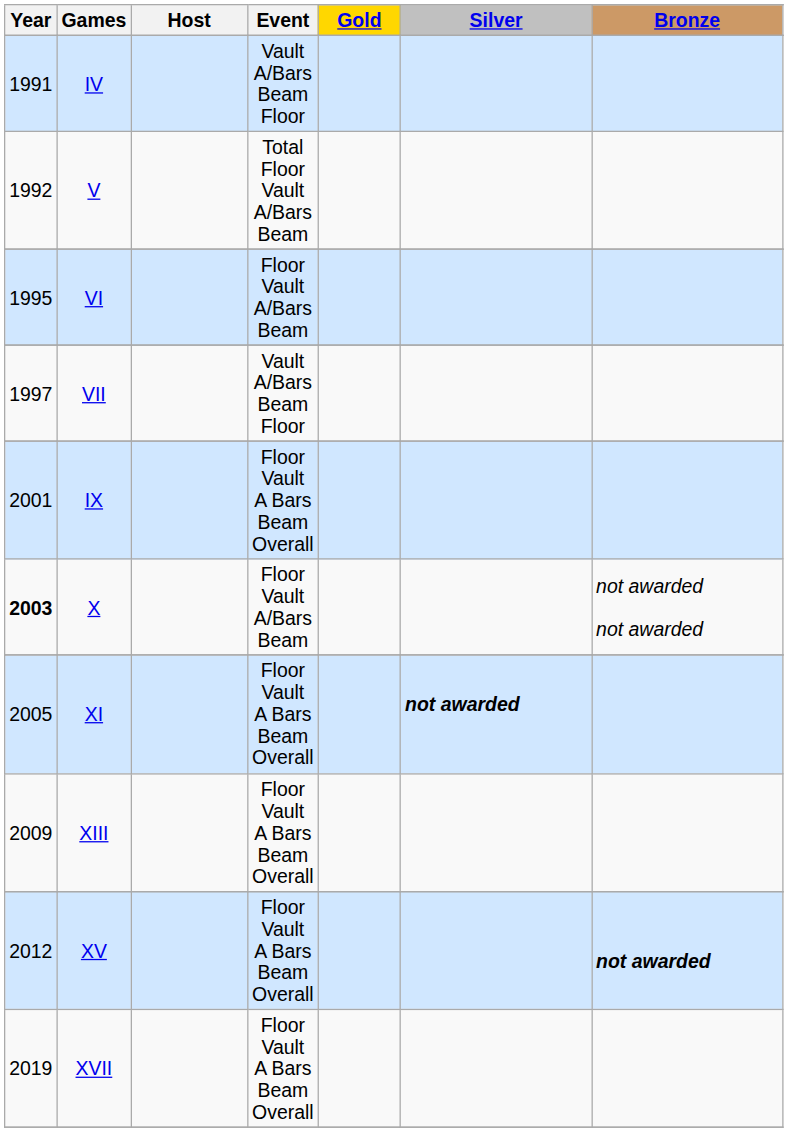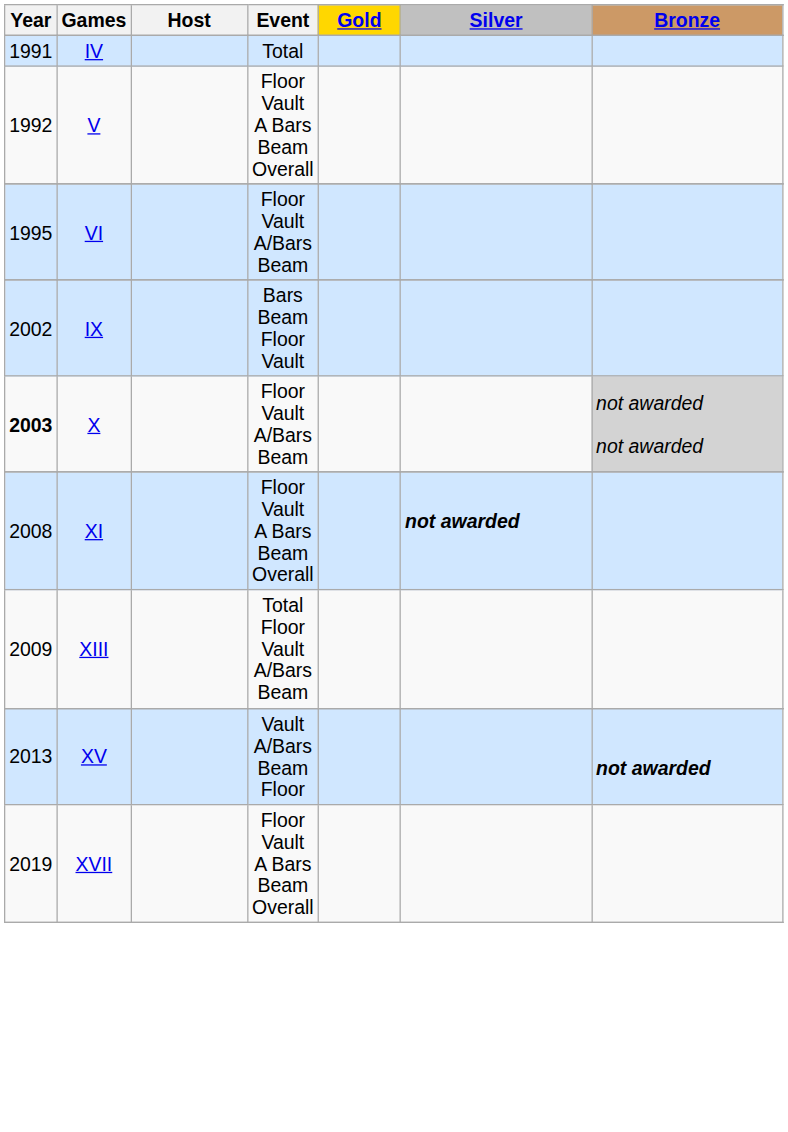 <table class="wikitable" style="text-align: center; font-size:95%;">
 <tr>
 <th rowspan="2" style="width:5%;">Year</th>
 <th rowspan="2" style="width:5%;">Games</th>
 <th rowspan="2" style="width:15%;">Host</th>
 <th rowspan="2" style="width:8%;">Event</th>
 </tr>
 <tr>
 <th style="background-color: gold"><a href='#'>Gold</a></th>
 <th style="background-color: silver"><a href='#'>Silver</a></th>
 <th style="background-color: #CC9966"><a href='#'>Bronze</a></th>
 </tr>
 <tr>
 </tr>
 <tr>
 </tr>
 <tr style="text-align:center; background:#d0e7ff;">
 <td>1991</td>
 <td align=center><a href='#'>IV</a></td>
 <td align= "left"></td>
-<td>Vault <br> A/Bars <br> Beam <br> Floor</td>
+<td>Total</td>
 <td align= "left"></td>
 <td align= "left"></td>
 <td align= "left"></td>
 </tr>
 <tr>
 <td>1992</td>
 <td align=center><a href='#'>V</a></td>
 <td align= "left"></td>
-<td>Total <br>  Floor <br> Vault <br> A/Bars <br> Beam</td>
+<td>Floor <br> Vault <br> A Bars <br> Beam <br> Overall</td>
 <td align= "left"> <br>  <br>  <br>  <br> </td>
 <td align= "left"> <br>  <br>  <br>  <br> </td>
 <td align= "left"> <br>    <br>  <br>  <br> </td>
 </tr>
 <tr>
 </tr>
 <tr style="text-align:center; background:#d0e7ff;">
 <td>1995</td>
 <td align=center><a href='#'>VI</a></td>
 <td align= "left"></td>
 <td>Floor <br> Vault <br> A/Bars <br> Beam</td>
 <td align= "left"> <br>  <br>  <br> </td>
 <td align= "left"> <br>  <br>  <br> </td>
 <td align= "left">  <br>  <br>  <br> </td>
 </tr>
 <tr>
 </tr>
 <tr>
-<td>1997</td>
-<td align=center><a href='#'>VII</a></td>
-<td align= "left"></td>
-<td>Vault <br> A/Bars <br> Beam <br> Floor</td>
-<td align= "left"> <br>  <br>  <br> </td>
-<td align= "left"> <br>  <br>  <br> </td>
-<td align= "left"> <br>  <br>  <br> </td>
-</tr>
-<tr>
 </tr>
 <tr style="text-align:center; background:#d0e7ff;">
-<td>2001</td>
+<td>2002</td>
 <td align=center><a href='#'>IX</a></td>
 <td align= "left"></td>
-<td>Floor <br> Vault <br> A Bars <br> Beam <br> Overall</td>
+<td>Bars <br> Beam <br> Floor <br> Vault</td>
 <td align= "left"> <br>  <br>  <br> </td>
 <td align= "left"> <br>  <br>  <br> </td>
 <td align= "left"> <br>  <br>  <br> </td>
 </tr>
 <tr>
 <td><strong>2003</strong></td>
 <td align=center><a href='#'>X</a></td>
 <td align= "left"></td>
 <td>Floor <br> Vault <br> A/Bars <br> Beam</td>
 <td align= "left"> <br>  <br>  <br> </td>
 <td align= "left">  <br>  <br>   <br> </td>
-<td align= "left"><em>not awarded</em><br>  <br> <em>not awarded</em><br> </td>
+<td align= "left" style="background: lightgrey;"><em>not awarded</em><br>  <br> <em>not awarded</em><br> </td>
 </tr>
 <tr>
 </tr>
 <tr style="text-align:center; background:#d0e7ff;">
-<td>2005</td>
+<td>2008</td>
 <td align=center><a href='#'>XI</a></td>
 <td align= "left"></td>
 <td>Floor <br> Vault <br> A Bars <br> Beam <br> Overall</td>
 <td align= "left"> <br>    <br>  <br>  <br></td>
 <td align= "left"><strong> <br> <em>not awarded</em><br>  <br>  <br> </strong></td>
 <td align= "left"> <br>  <br> <br>  <br> </td>
 </tr>
 <tr>
 <td>2009</td>
 <td align=center><a href='#'>XIII</a></td>
 <td align= "left"></td>
-<td>Floor <br> Vault <br> A Bars <br> Beam <br> Overall</td>
+<td>Total <br>  Floor <br> Vault <br> A/Bars <br> Beam</td>
 <td align= "left"> <br>  <br>  <br>  <br> </td>
 <td align= "left"> <br>  <br>  <br>  <br> </td>
 <td align= "left">  <br>  <br>   <br>  <br> </td>
 </tr>
 <tr>
 </tr>
 <tr style="text-align:center; background:#d0e7ff;">
-<td>2012</td>
+<td>2013</td>
 <td align=center><a href='#'>XV</a></td>
 <td align= "left"></td>
-<td>Floor <br> Vault <br> A Bars <br> Beam <br> Overall</td>
+<td>Vault <br> A/Bars <br> Beam <br> Floor</td>
 <td align= "left"> <br>  <br>  <br>  <br>  </td>
 <td align= "left"> <br>  <br>   <br>  <br> </td>
 <td align= "left"><strong> <br>   <br> <em>not awarded</em><br>  <br> </strong></td>
 </tr>
 <tr>
 <td>2019</td>
 <td align=center><a href='#'>XVII</a></td>
 <td align= "left"></td>
 <td>Floor <br> Vault <br> A Bars <br> Beam <br> Overall</td>
 <td align= "left"> <br>  <br>  <br>  <br> </td>
 <td align= "left"> <br>  <br>  <br>  <br> </td>
 <td align= "left"> <br>   <br>  <br>  <br> </td>
 </tr>
 <tr>
 </tr>
 </table>
